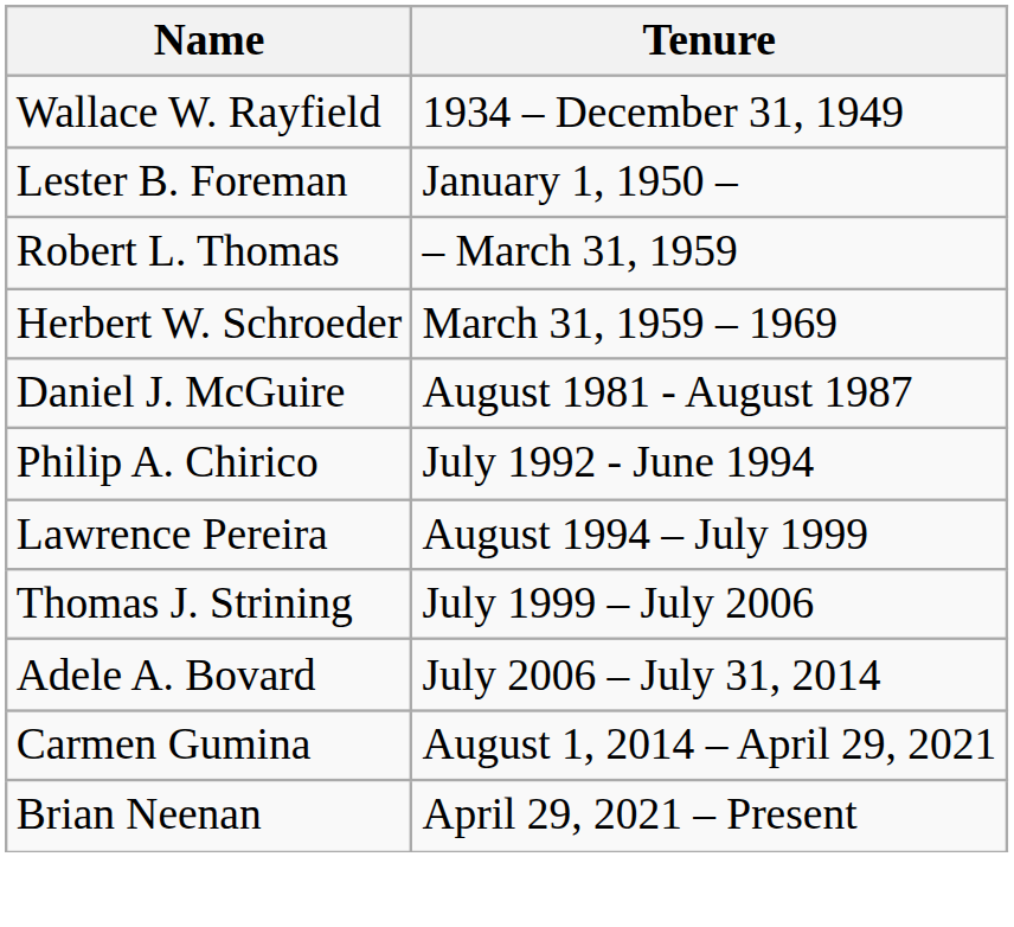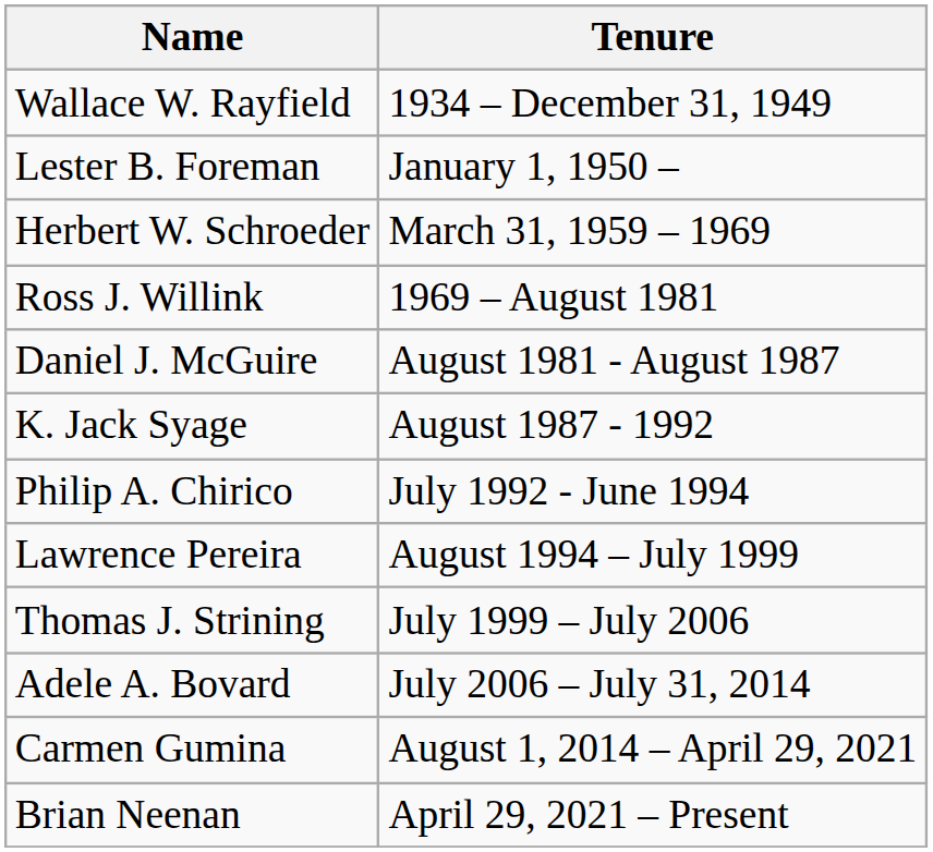 <table class="wikitable">
 <tr>
 <th>Name</th>
 <th>Tenure</th>
 </tr>
 <tr>
 <td>Wallace W. Rayfield</td>
 <td>1934 – December 31, 1949</td>
 </tr>
 <tr>
 <td>Lester B. Foreman</td>
 <td>January 1, 1950 –</td>
 </tr>
 <tr>
-<td>Robert L. Thomas</td>
-<td>– March 31, 1959</td>
-</tr>
-<tr>
 <td>Herbert W. Schroeder</td>
 <td>March 31, 1959 – 1969</td>
 </tr>
 <tr>
+<td>Ross J. Willink</td>
+<td>1969 – August 1981</td>
+</tr>
+<tr>
 <td>Daniel J. McGuire</td>
 <td>August 1981 - August 1987</td>
+</tr>
+<tr>
+<td>K. Jack Syage</td>
+<td>August 1987 - 1992</td>
 </tr>
 <tr>
 <td>Philip A. Chirico</td>
 <td>July 1992 - June 1994</td>
 </tr>
 <tr>
 <td>Lawrence Pereira</td>
 <td>August 1994 – July 1999</td>
 </tr>
 <tr>
 <td>Thomas J. Strining</td>
 <td>July 1999 – July 2006</td>
 </tr>
 <tr>
 <td>Adele A. Bovard</td>
 <td>July 2006 – July 31, 2014</td>
 </tr>
 <tr>
 <td>Carmen Gumina</td>
 <td>August 1, 2014 – April 29, 2021</td>
 </tr>
 <tr>
 <td>Brian Neenan</td>
 <td>April 29, 2021 – Present</td>
 </tr>
 </table>
